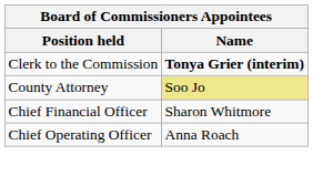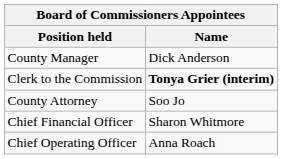 <table class=wikitable>
 <tr>
 <th colspan=2>Board of Commissioners Appointees</th>
 </tr>
 <tr>
 <th>Position held</th>
 <th>Name</th>
 </tr>
 <tr>
+<td>County Manager</td>
+<td>Dick Anderson</td>
+</tr>
+<tr>
 <td>Clerk to the Commission</td>
 <td><strong>Tonya Grier (interim)</strong></td>
 </tr>
 <tr>
 <td>County Attorney</td>
-<td style="background: khaki;">Soo Jo</td>
+<td>Soo Jo</td>
 </tr>
 <tr>
 <td>Chief Financial Officer</td>
 <td>Sharon Whitmore</td>
 </tr>
 <tr>
 <td>Chief Operating Officer</td>
 <td>Anna Roach</td>
 </tr>
 </table>
